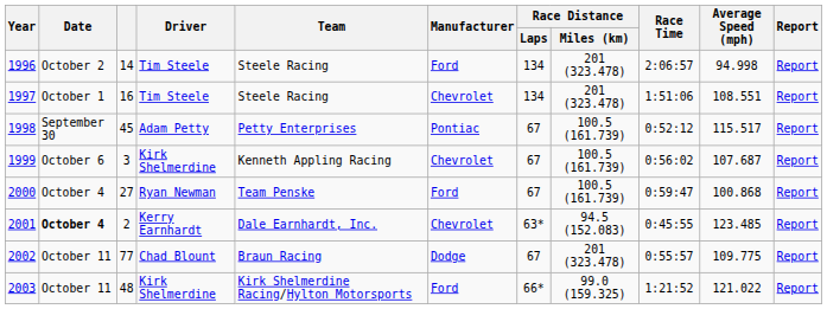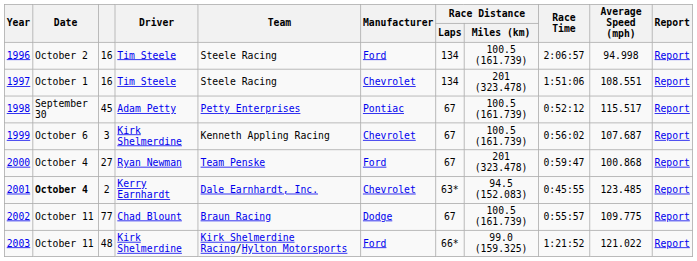 <table class="wikitable" style="font-size: 95%;">
 <tr>
 <th rowspan="2">Year</th>
 <th rowspan="2">Date</th>
 <th rowspan="2"></th>
 <th rowspan="2">Driver</th>
 <th rowspan="2">Team</th>
 <th rowspan="2">Manufacturer</th>
 <th colspan="2">Race Distance</th>
 <th rowspan="2">Race Time</th>
 <th rowspan="2">Average Speed<br>(mph)</th>
 <th rowspan="2">Report</th>
 </tr>
 <tr>
 <th>Laps</th>
 <th>Miles (km)</th>
 </tr>
 <tr>
 <td><a href='#'>1996</a></td>
 <td>October 2</td>
-<td align="center">14</td>
+<td align="center">16</td>
 <td><a href='#'>Tim Steele</a></td>
 <td>Steele Racing</td>
 <td><a href='#'>Ford</a></td>
 <td align="center">134</td>
-<td align="center">201 (323.478)</td>
+<td align="center">100.5 (161.739)</td>
 <td align="center">2:06:57</td>
 <td align="center">94.998</td>
 <td><a href='#'>Report</a></td>
 </tr>
 <tr>
 <td><a href='#'>1997</a></td>
 <td>October 1</td>
 <td align="center">16</td>
 <td><a href='#'>Tim Steele</a></td>
 <td>Steele Racing</td>
 <td><a href='#'>Chevrolet</a></td>
 <td align="center">134</td>
 <td align="center">201 (323.478)</td>
 <td align="center">1:51:06</td>
 <td align="center">108.551</td>
 <td><a href='#'>Report</a></td>
 </tr>
 <tr>
 <td><a href='#'>1998</a></td>
 <td>September 30</td>
 <td align="center">45</td>
 <td><a href='#'>Adam Petty</a></td>
 <td><a href='#'>Petty Enterprises</a></td>
 <td><a href='#'>Pontiac</a></td>
 <td align="center">67</td>
 <td align="center">100.5 (161.739)</td>
 <td align="center">0:52:12</td>
 <td align="center">115.517</td>
 <td><a href='#'>Report</a></td>
 </tr>
 <tr>
 <td><a href='#'>1999</a></td>
 <td>October 6</td>
 <td align="center">3</td>
 <td><a href='#'>Kirk Shelmerdine</a></td>
 <td>Kenneth Appling Racing</td>
 <td><a href='#'>Chevrolet</a></td>
 <td align="center">67</td>
 <td align="center">100.5 (161.739)</td>
 <td align="center">0:56:02</td>
 <td align="center">107.687</td>
 <td><a href='#'>Report</a></td>
 </tr>
 <tr>
 <td><a href='#'>2000</a></td>
 <td>October 4</td>
 <td align="center">27</td>
 <td><a href='#'>Ryan Newman</a></td>
 <td><a href='#'>Team Penske</a></td>
 <td><a href='#'>Ford</a></td>
 <td align="center">67</td>
-<td align="center">100.5 (161.739)</td>
+<td align="center">201 (323.478)</td>
 <td align="center">0:59:47</td>
 <td align="center">100.868</td>
 <td><a href='#'>Report</a></td>
 </tr>
 <tr>
 <td><a href='#'>2001</a></td>
 <td><strong>October 4</strong></td>
 <td align="center">2</td>
 <td><a href='#'>Kerry Earnhardt</a></td>
 <td><a href='#'>Dale Earnhardt, Inc.</a></td>
 <td><a href='#'>Chevrolet</a></td>
 <td align="center">63*</td>
 <td align="center">94.5 (152.083)</td>
 <td align="center">0:45:55</td>
 <td align="center">123.485</td>
 <td><a href='#'>Report</a></td>
 </tr>
 <tr>
 <td><a href='#'>2002</a></td>
 <td>October 11</td>
 <td align="center">77</td>
 <td><a href='#'>Chad Blount</a></td>
 <td><a href='#'>Braun Racing</a></td>
 <td><a href='#'>Dodge</a></td>
 <td align="center">67</td>
-<td align="center">201 (323.478)</td>
+<td align="center">100.5 (161.739)</td>
 <td align="center">0:55:57</td>
 <td align="center">109.775</td>
 <td><a href='#'>Report</a></td>
 </tr>
 <tr>
 <td><a href='#'>2003</a></td>
 <td>October 11</td>
 <td align="center">48</td>
 <td><a href='#'>Kirk Shelmerdine</a></td>
 <td><a href='#'>Kirk Shelmerdine Racing</a>/<a href='#'>Hylton Motorsports</a></td>
 <td><a href='#'>Ford</a></td>
 <td align="center">66*</td>
 <td align="center">99.0 (159.325)</td>
 <td align="center">1:21:52</td>
 <td align="center">121.022</td>
 <td><a href='#'>Report</a></td>
 </tr>
 </table>
